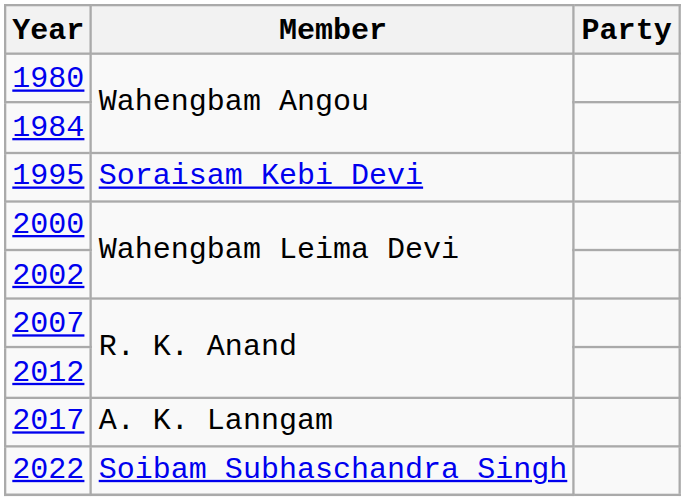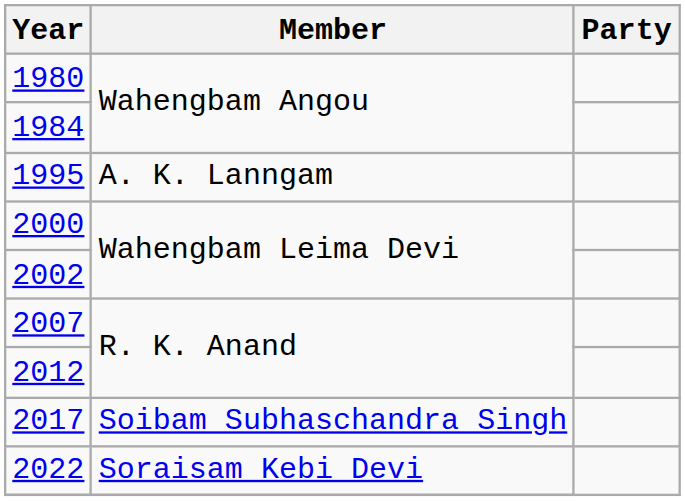 <table class="wikitable sortable">
 <tr>
 <th>Year</th>
 <th>Member</th>
 <th colspan="2">Party</th>
 </tr>
 <tr>
 <td><a href='#'>1980</a></td>
 <td rowspan=2>Wahengbam Angou</td>
 <td></td>
 </tr>
 <tr>
 <td><a href='#'>1984</a></td>
 <td></td>
 </tr>
 <tr>
 <td><a href='#'>1995</a></td>
-<td><a href='#'>Soraisam Kebi Devi</a></td>
+<td>A. K. Lanngam</td>
 <td></td>
 </tr>
 <tr>
 <td><a href='#'>2000</a></td>
 <td rowspan=2>Wahengbam Leima Devi</td>
 </tr>
 <tr>
 <td><a href='#'>2002</a></td>
 <td></td>
 </tr>
 <tr>
 <td><a href='#'>2007</a></td>
 <td rowspan=2>R. K. Anand</td>
 <td></td>
 </tr>
 <tr>
 <td><a href='#'>2012</a></td>
 <td></td>
 </tr>
 <tr>
 <td><a href='#'>2017</a></td>
-<td>A. K. Lanngam</td>
+<td><a href='#'>Soibam Subhaschandra Singh</a></td>
 <td></td>
 </tr>
 <tr>
 <td><a href='#'>2022</a></td>
-<td><a href='#'>Soibam Subhaschandra Singh</a></td>
+<td><a href='#'>Soraisam Kebi Devi</a></td>
 </tr>
 <tr>
 </tr>
 </table>
